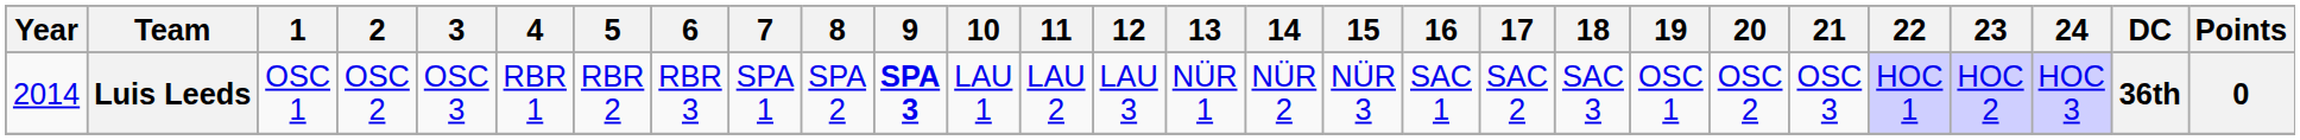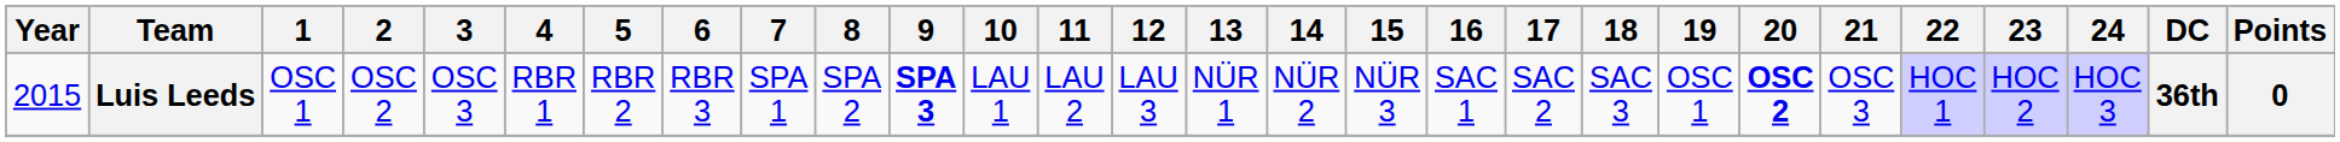 <table class="wikitable" style="text-align:center; font-size:85%">
 <tr>
 <th>Year</th>
 <th>Team</th>
 <th>1</th>
 <th>2</th>
 <th>3</th>
 <th>4</th>
 <th>5</th>
 <th>6</th>
 <th>7</th>
 <th>8</th>
 <th>9</th>
 <th>10</th>
 <th>11</th>
 <th>12</th>
 <th>13</th>
 <th>14</th>
 <th>15</th>
 <th>16</th>
 <th>17</th>
 <th>18</th>
 <th>19</th>
 <th>20</th>
 <th>21</th>
 <th>22</th>
 <th>23</th>
 <th>24</th>
 <th>DC</th>
 <th>Points</th>
 </tr>
 <tr>
-<td><a href='#'>2014</a></td>
+<td><a href='#'>2015</a></td>
 <th nowrap>Luis Leeds</th>
 <td><a href='#'>OSC<br>1</a></td>
 <td><a href='#'>OSC<br>2</a></td>
 <td><a href='#'>OSC<br>3</a></td>
 <td><a href='#'>RBR<br>1</a></td>
 <td><a href='#'>RBR<br>2</a></td>
 <td><a href='#'>RBR<br>3</a></td>
 <td><a href='#'>SPA<br>1</a></td>
 <td><a href='#'>SPA<br>2</a></td>
 <td><strong><a href='#'>SPA<br>3</a></strong></td>
 <td><a href='#'>LAU<br>1</a></td>
 <td><a href='#'>LAU<br>2</a></td>
 <td><a href='#'>LAU<br>3</a></td>
 <td><a href='#'>NÜR<br>1</a></td>
 <td><a href='#'>NÜR<br>2</a></td>
 <td><a href='#'>NÜR<br>3</a></td>
 <td><a href='#'>SAC<br>1</a></td>
 <td><a href='#'>SAC<br>2</a></td>
 <td><a href='#'>SAC<br>3</a></td>
 <td><a href='#'>OSC<br>1</a></td>
-<td><a href='#'>OSC<br>2</a></td>
+<td><strong><a href='#'>OSC<br>2</a></strong></td>
 <td><a href='#'>OSC<br>3</a></td>
 <td style="background:#CFCFFF"><a href='#'>HOC<br>1</a><br></td>
 <td style="background:#CFCFFF"><a href='#'>HOC<br>2</a><br></td>
 <td style="background:#CFCFFF"><a href='#'>HOC<br>3</a><br></td>
 <th>36th</th>
 <th>0</th>
 </tr>
 <tr>
 </tr>
 </table>
